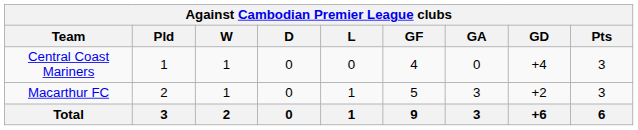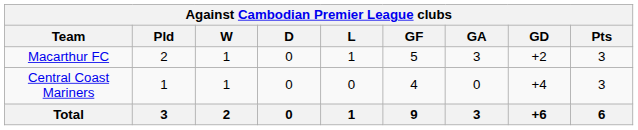 <table width=60% class="wikitable" style="text-align:center">
 <tr>
 <th colspan=9>Against <a href='#'>Cambodian Premier League</a> clubs</th>
 </tr>
 <tr>
 <th width=10%>Team</th>
 <th width=5%>Pld</th>
 <th width=5%>W</th>
 <th width=5%>D</th>
 <th width=5%>L</th>
 <th width=5%>GF</th>
 <th width=5%>GA</th>
 <th width=5%>GD</th>
 <th width=5%>Pts</th>
 </tr>
 <tr>
+<td><a href='#'>Macarthur FC</a></td>
+<td>2</td>
+<td>1</td>
+<td>0</td>
+<td>1</td>
+<td>5</td>
+<td>3</td>
+<td>+2</td>
+<td>3</td>
+</tr>
+<tr>
 <td><a href='#'>Central Coast Mariners</a></td>
 <td>1</td>
 <td>1</td>
 <td>0</td>
 <td>0</td>
 <td>4</td>
 <td>0</td>
 <td>+4</td>
-<td>3</td>
-</tr>
-<tr>
-<td><a href='#'>Macarthur FC</a></td>
-<td>2</td>
-<td>1</td>
-<td>0</td>
-<td>1</td>
-<td>5</td>
-<td>3</td>
-<td>+2</td>
 <td>3</td>
 </tr>
 <tr>
 <th>Total</th>
 <th>3</th>
 <th>2</th>
 <th>0</th>
 <th>1</th>
 <th>9</th>
 <th>3</th>
 <th>+6</th>
 <th>6</th>
 </tr>
 </table>
